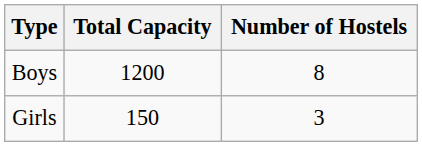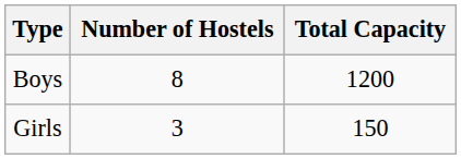 <table class="wikitable" style="text-align: center; width: 300px; height: 100px;">
 <tr>
 <th>Type</th>
+<th>Number of Hostels</th>
 <th>Total Capacity</th>
-<th>Number of Hostels</th>
 </tr>
 <tr>
 <td>Boys</td>
+<td>8</td>
 <td>1200</td>
-<td>8</td>
 </tr>
 <tr>
 <td>Girls</td>
+<td>3</td>
 <td>150</td>
-<td>3</td>
 </tr>
 </table>
